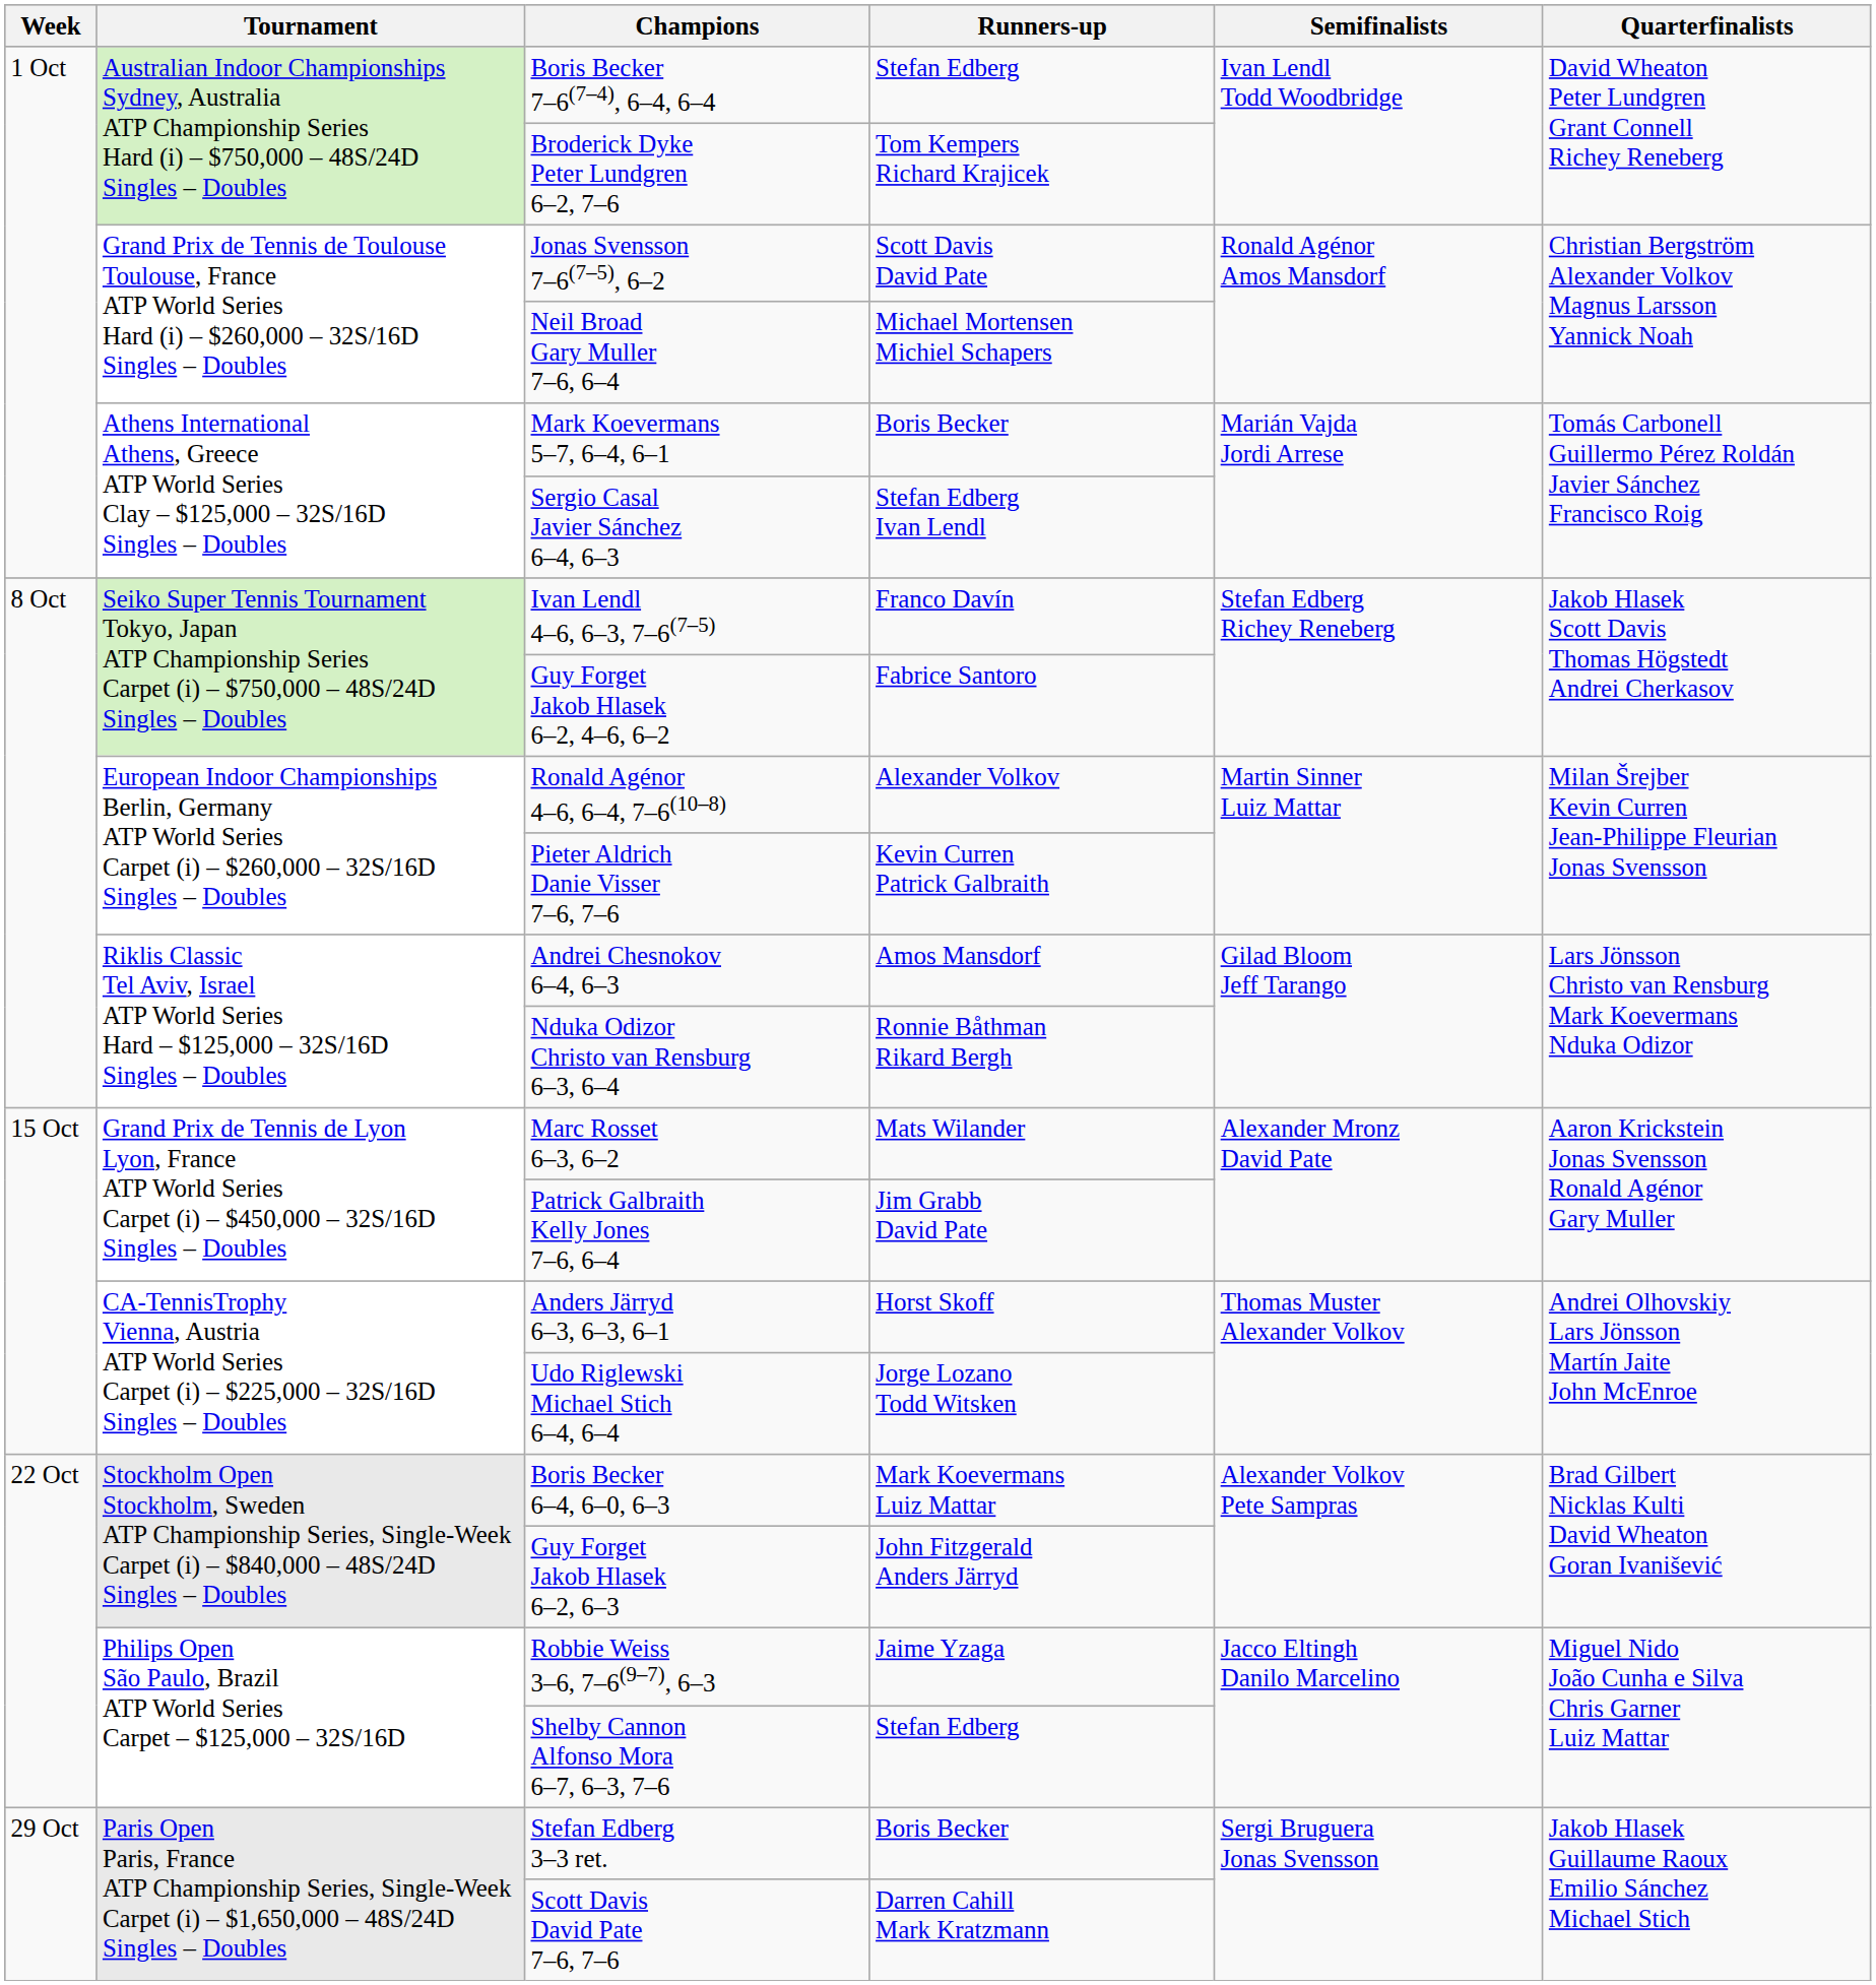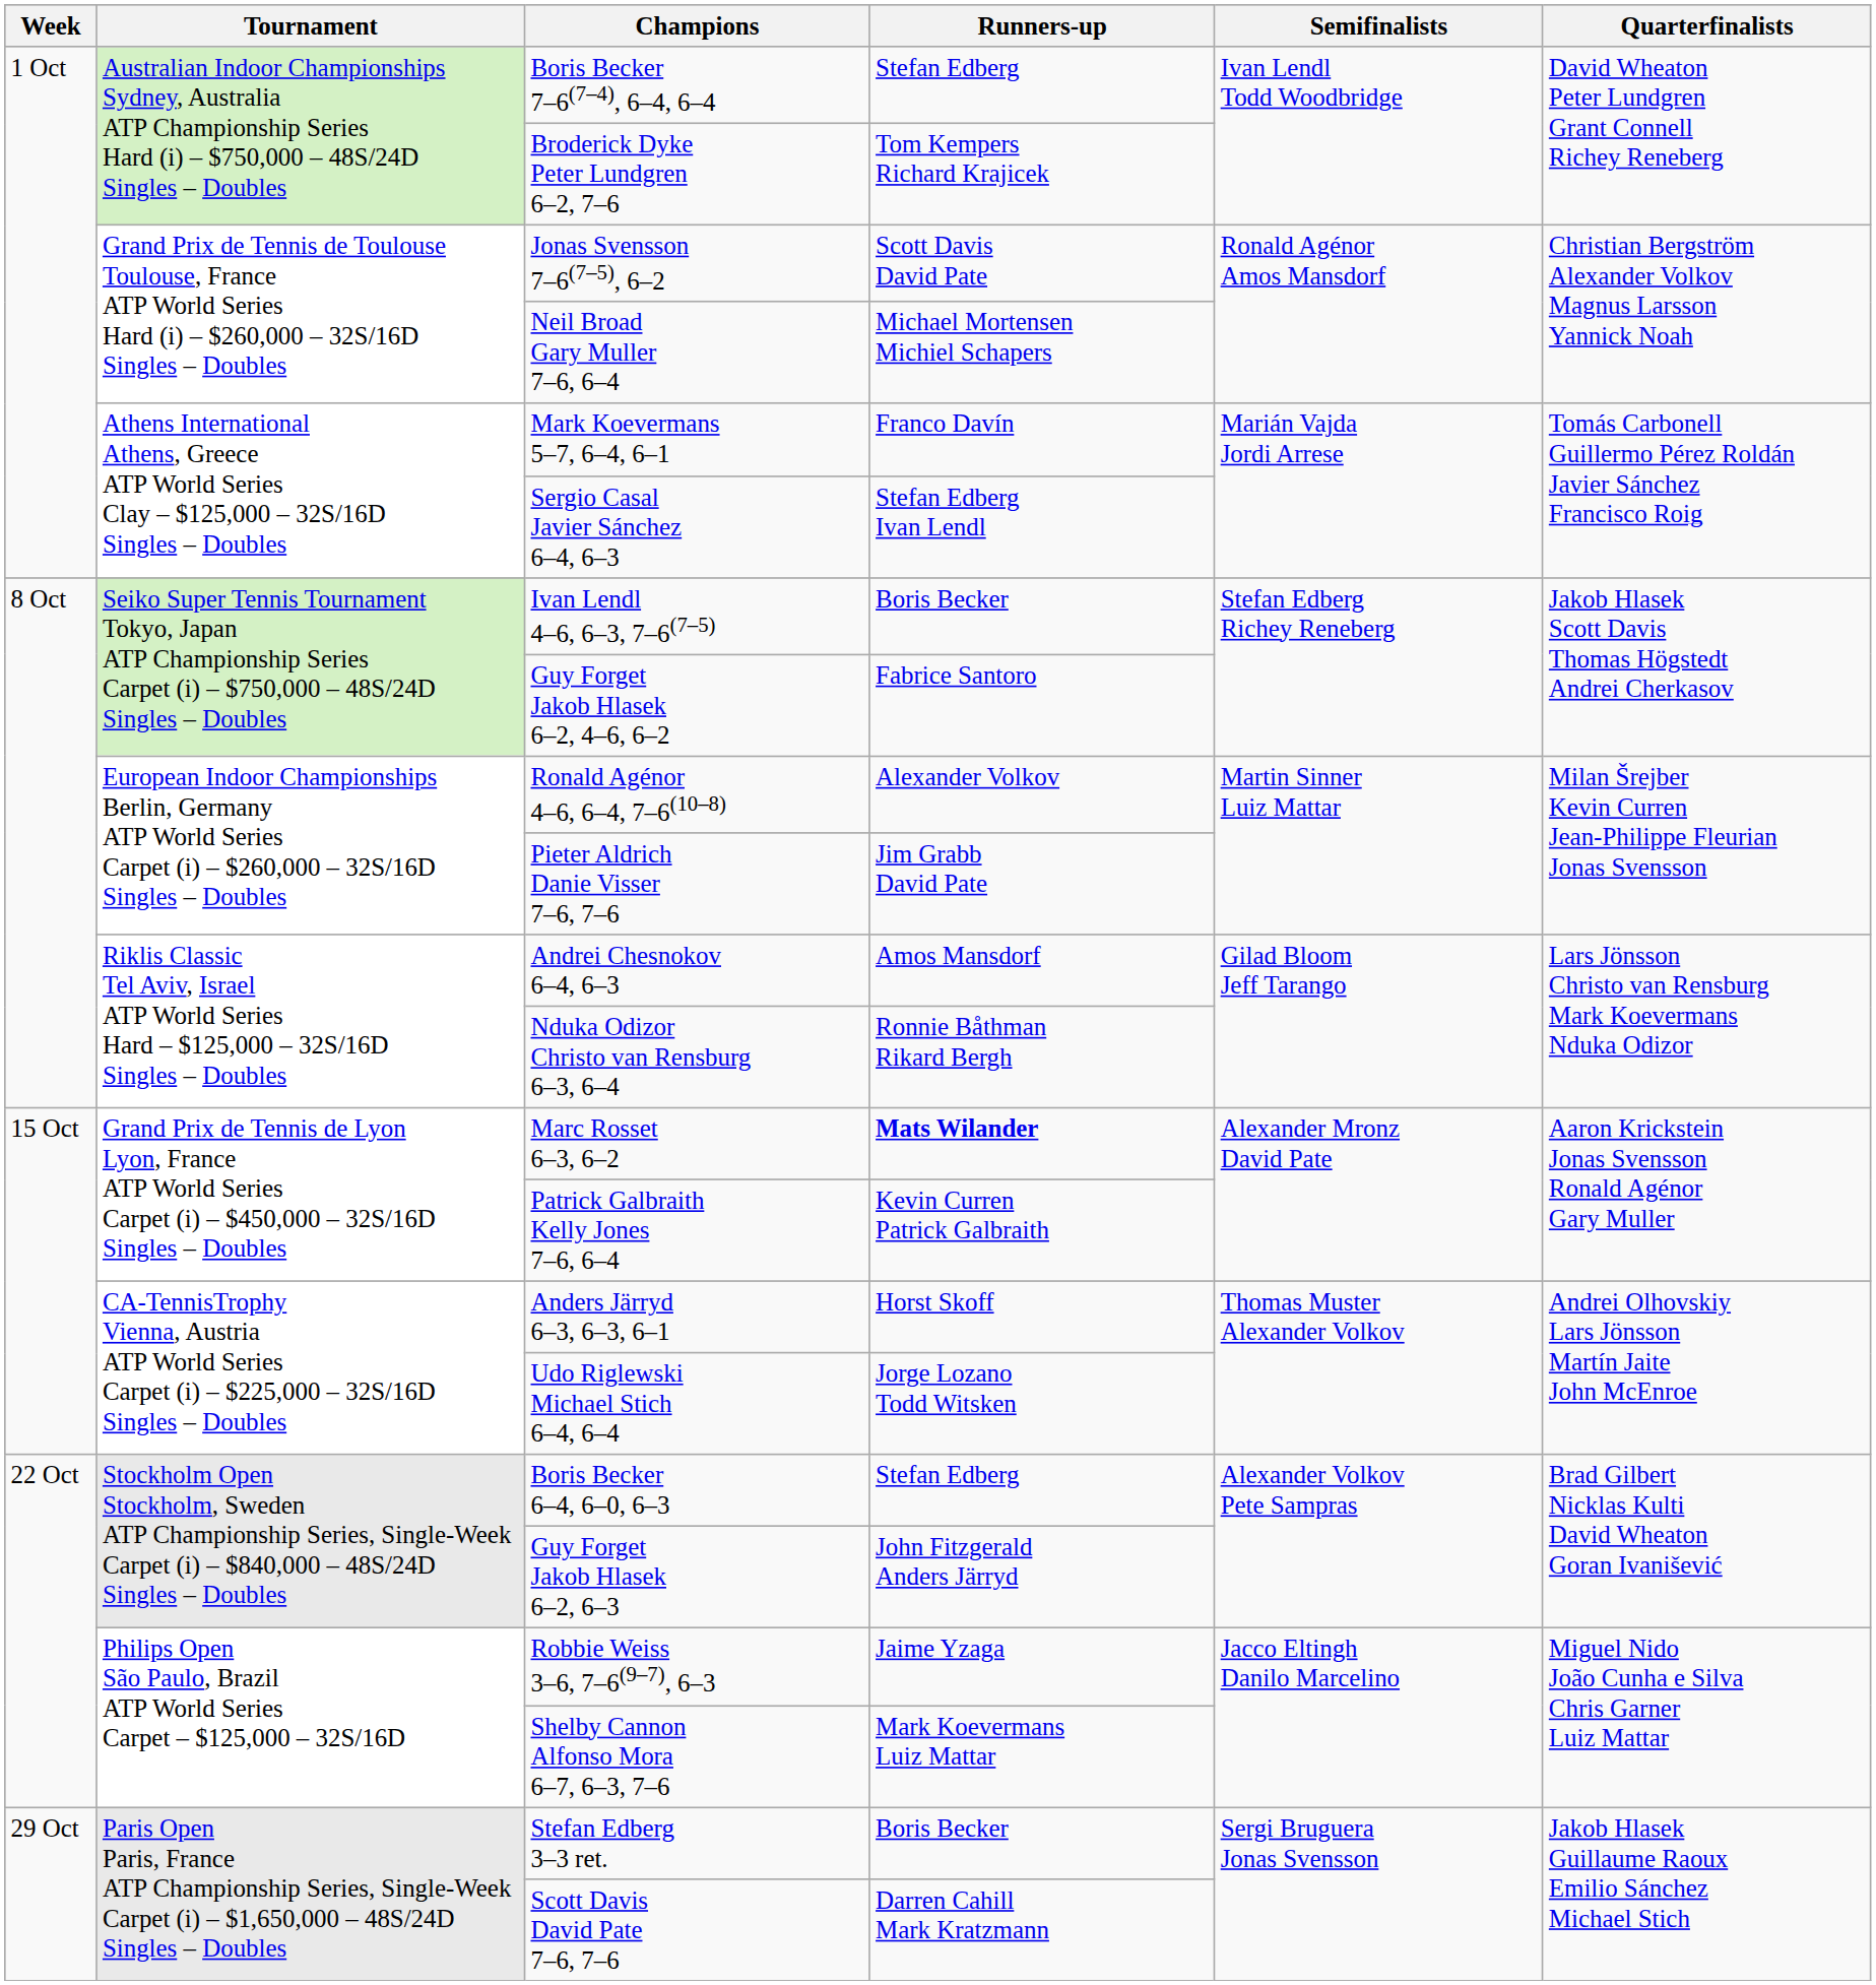 <table class=wikitable style=font-size:95%>
 <tr>
 <th style="width:48px;">Week</th>
 <th style="width:250px;">Tournament</th>
 <th style="width:200px;">Champions</th>
 <th style="width:200px;">Runners-up</th>
 <th style="width:190px;">Semifinalists</th>
 <th style="width:190px;">Quarterfinalists</th>
 </tr>
 <tr valign=top>
 <td rowspan=6>1 Oct</td>
 <td style="background:#D4F1C5;" rowspan=2><a href='#'>Australian Indoor Championships</a> <br> <a href='#'>Sydney</a>, Australia <br> ATP Championship Series <br> Hard (i) – $750,000 – 48S/24D <br><a href='#'>Singles</a> – <a href='#'>Doubles</a></td>
 <td> <a href='#'>Boris Becker</a> <br> 7–6<sup>(7–4)</sup>, 6–4, 6–4</td>
 <td> <a href='#'>Stefan Edberg</a></td>
 <td rowspan=2> <a href='#'>Ivan Lendl</a> <br>  <a href='#'>Todd Woodbridge</a></td>
 <td rowspan=2> <a href='#'>David Wheaton</a> <br>  <a href='#'>Peter Lundgren</a> <br>  <a href='#'>Grant Connell</a> <br>  <a href='#'>Richey Reneberg</a></td>
 </tr>
 <tr valign=top>
 <td> <a href='#'>Broderick Dyke</a> <br>  <a href='#'>Peter Lundgren</a> <br> 6–2, 7–6</td>
 <td> <a href='#'>Tom Kempers</a> <br>  <a href='#'>Richard Krajicek</a></td>
 </tr>
 <tr valign=top>
 <td style="background:#FFF;" rowspan=2><a href='#'>Grand Prix de Tennis de Toulouse</a> <br> <a href='#'>Toulouse</a>, France <br> ATP World Series <br> Hard (i) – $260,000 – 32S/16D <br><a href='#'>Singles</a> – <a href='#'>Doubles</a></td>
 <td> <a href='#'>Jonas Svensson</a> <br> 7–6<sup>(7–5)</sup>, 6–2</td>
 <td> <a href='#'>Scott Davis</a> <br>  <a href='#'>David Pate</a></td>
 <td rowspan=2> <a href='#'>Ronald Agénor</a> <br>  <a href='#'>Amos Mansdorf</a></td>
 <td rowspan=2> <a href='#'>Christian Bergström</a> <br>  <a href='#'>Alexander Volkov</a> <br>  <a href='#'>Magnus Larsson</a> <br>  <a href='#'>Yannick Noah</a></td>
 </tr>
 <tr valign=top>
 <td> <a href='#'>Neil Broad</a> <br>  <a href='#'>Gary Muller</a> <br> 7–6, 6–4</td>
 <td> <a href='#'>Michael Mortensen</a> <br>  <a href='#'>Michiel Schapers</a></td>
 </tr>
 <tr valign=top>
 <td style="background:#FFF;" rowspan=2><a href='#'>Athens International</a> <br> <a href='#'>Athens</a>, Greece <br> ATP World Series <br> Clay – $125,000 – 32S/16D <br><a href='#'>Singles</a> – <a href='#'>Doubles</a></td>
 <td> <a href='#'>Mark Koevermans</a> <br> 5–7, 6–4, 6–1</td>
-<td> <a href='#'>Boris Becker</a></td>
+<td> <a href='#'>Franco Davín</a></td>
 <td rowspan=2> <a href='#'>Marián Vajda</a> <br>  <a href='#'>Jordi Arrese</a></td>
 <td rowspan=2> <a href='#'>Tomás Carbonell</a> <br>  <a href='#'>Guillermo Pérez Roldán</a> <br>  <a href='#'>Javier Sánchez</a> <br>  <a href='#'>Francisco Roig</a></td>
 </tr>
 <tr valign=top>
 <td> <a href='#'>Sergio Casal</a> <br>  <a href='#'>Javier Sánchez</a> <br> 6–4, 6–3</td>
 <td> <a href='#'>Stefan Edberg</a> <br>  <a href='#'>Ivan Lendl</a></td>
 </tr>
 <tr valign=top>
 <td rowspan=6>8 Oct</td>
 <td style="background:#D4F1C5;" rowspan=2><a href='#'>Seiko Super Tennis Tournament</a> <br> Tokyo, Japan <br> ATP Championship Series <br> Carpet (i) – $750,000 – 48S/24D <br> <a href='#'>Singles</a> – <a href='#'>Doubles</a></td>
 <td> <a href='#'>Ivan Lendl</a> <br> 4–6, 6–3, 7–6<sup>(7–5)</sup></td>
-<td> <a href='#'>Franco Davín</a></td>
+<td> <a href='#'>Boris Becker</a></td>
 <td rowspan=2> <a href='#'>Stefan Edberg</a> <br>  <a href='#'>Richey Reneberg</a></td>
 <td rowspan=2> <a href='#'>Jakob Hlasek</a> <br>  <a href='#'>Scott Davis</a> <br>  <a href='#'>Thomas Högstedt</a> <br>  <a href='#'>Andrei Cherkasov</a></td>
 </tr>
 <tr valign=top>
 <td> <a href='#'>Guy Forget</a> <br>  <a href='#'>Jakob Hlasek</a> <br> 6–2, 4–6, 6–2</td>
 <td> <a href='#'>Fabrice Santoro</a></td>
 </tr>
 <tr valign=top>
 <td style="background:#FFF;" rowspan=2><a href='#'>European Indoor Championships</a> <br> Berlin, Germany <br> ATP World Series <br> Carpet (i) – $260,000 – 32S/16D <br> <a href='#'>Singles</a> – <a href='#'>Doubles</a></td>
 <td> <a href='#'>Ronald Agénor</a> <br> 4–6, 6–4, 7–6<sup>(10–8)</sup></td>
 <td> <a href='#'>Alexander Volkov</a></td>
 <td rowspan=2> <a href='#'>Martin Sinner</a> <br>  <a href='#'>Luiz Mattar</a></td>
 <td rowspan=2> <a href='#'>Milan Šrejber</a> <br>  <a href='#'>Kevin Curren</a> <br>  <a href='#'>Jean-Philippe Fleurian</a> <br>  <a href='#'>Jonas Svensson</a></td>
 </tr>
 <tr valign=top>
 <td> <a href='#'>Pieter Aldrich</a> <br>  <a href='#'>Danie Visser</a> <br> 7–6, 7–6</td>
-<td> <a href='#'>Kevin Curren</a> <br>  <a href='#'>Patrick Galbraith</a></td>
+<td> <a href='#'>Jim Grabb</a> <br>  <a href='#'>David Pate</a></td>
 </tr>
 <tr valign=top>
 <td style="background:#FFF;" rowspan=2><a href='#'>Riklis Classic</a> <br> <a href='#'>Tel Aviv</a>, <a href='#'>Israel</a> <br> ATP World Series <br> Hard – $125,000 – 32S/16D <br> <a href='#'>Singles</a> – <a href='#'>Doubles</a></td>
 <td> <a href='#'>Andrei Chesnokov</a> <br> 6–4, 6–3</td>
 <td> <a href='#'>Amos Mansdorf</a></td>
 <td rowspan=2> <a href='#'>Gilad Bloom</a> <br>  <a href='#'>Jeff Tarango</a></td>
 <td rowspan=2> <a href='#'>Lars Jönsson</a> <br>  <a href='#'>Christo van Rensburg</a> <br>  <a href='#'>Mark Koevermans</a> <br>  <a href='#'>Nduka Odizor</a></td>
 </tr>
 <tr valign=top>
 <td> <a href='#'>Nduka Odizor</a> <br>  <a href='#'>Christo van Rensburg</a> <br> 6–3, 6–4</td>
 <td> <a href='#'>Ronnie Båthman</a> <br>  <a href='#'>Rikard Bergh</a></td>
 </tr>
 <tr valign=top>
 <td rowspan=4>15 Oct</td>
 <td style="background:#FFF;" rowspan=2><a href='#'>Grand Prix de Tennis de Lyon</a> <br> <a href='#'>Lyon</a>, France <br> ATP World Series <br> Carpet (i) – $450,000 – 32S/16D <br> <a href='#'>Singles</a> – <a href='#'>Doubles</a></td>
 <td> <a href='#'>Marc Rosset</a> <br> 6–3, 6–2</td>
-<td> <a href='#'>Mats Wilander</a></td>
+<td><strong> <a href='#'>Mats Wilander</a></strong></td>
 <td rowspan=2> <a href='#'>Alexander Mronz</a> <br>  <a href='#'>David Pate</a></td>
 <td rowspan=2> <a href='#'>Aaron Krickstein</a> <br>  <a href='#'>Jonas Svensson</a> <br>  <a href='#'>Ronald Agénor</a> <br>  <a href='#'>Gary Muller</a></td>
 </tr>
 <tr valign=top>
 <td> <a href='#'>Patrick Galbraith</a> <br>  <a href='#'>Kelly Jones</a> <br> 7–6, 6–4</td>
-<td> <a href='#'>Jim Grabb</a> <br>  <a href='#'>David Pate</a></td>
+<td> <a href='#'>Kevin Curren</a> <br>  <a href='#'>Patrick Galbraith</a></td>
 </tr>
 <tr valign=top>
 <td style="background:#FFF;" rowspan=2><a href='#'>CA-TennisTrophy</a> <br> <a href='#'>Vienna</a>, Austria <br> ATP World Series <br> Carpet (i) – $225,000 – 32S/16D <br> <a href='#'>Singles</a> – <a href='#'>Doubles</a></td>
 <td> <a href='#'>Anders Järryd</a> <br> 6–3, 6–3, 6–1</td>
 <td> <a href='#'>Horst Skoff</a></td>
 <td rowspan=2> <a href='#'>Thomas Muster</a> <br>  <a href='#'>Alexander Volkov</a></td>
 <td rowspan=2> <a href='#'>Andrei Olhovskiy</a> <br>  <a href='#'>Lars Jönsson</a> <br>  <a href='#'>Martín Jaite</a> <br>  <a href='#'>John McEnroe</a></td>
 </tr>
 <tr valign=top>
 <td> <a href='#'>Udo Riglewski</a> <br>  <a href='#'>Michael Stich</a> <br> 6–4, 6–4</td>
 <td> <a href='#'>Jorge Lozano</a> <br>  <a href='#'>Todd Witsken</a></td>
 </tr>
 <tr valign=top>
 <td rowspan=4>22 Oct</td>
 <td style="background:#E9E9E9;" rowspan=2><a href='#'>Stockholm Open</a> <br> <a href='#'>Stockholm</a>, Sweden <br> ATP Championship Series, Single-Week <br> Carpet (i) – $840,000 – 48S/24D <br> <a href='#'>Singles</a> – <a href='#'>Doubles</a></td>
 <td> <a href='#'>Boris Becker</a> <br> 6–4, 6–0, 6–3</td>
-<td> <a href='#'>Mark Koevermans</a> <br>  <a href='#'>Luiz Mattar</a></td>
+<td> <a href='#'>Stefan Edberg</a></td>
 <td rowspan=2> <a href='#'>Alexander Volkov</a> <br>  <a href='#'>Pete Sampras</a></td>
 <td rowspan=2> <a href='#'>Brad Gilbert</a> <br>  <a href='#'>Nicklas Kulti</a> <br>  <a href='#'>David Wheaton</a> <br>  <a href='#'>Goran Ivanišević</a></td>
 </tr>
 <tr valign=top>
 <td> <a href='#'>Guy Forget</a> <br>  <a href='#'>Jakob Hlasek</a> <br> 6–2, 6–3</td>
 <td> <a href='#'>John Fitzgerald</a> <br>  <a href='#'>Anders Järryd</a></td>
 </tr>
 <tr valign=top>
 <td style="background:#FFF;" rowspan=2><a href='#'>Philips Open</a> <br> <a href='#'>São Paulo</a>, Brazil <br> ATP World Series <br> Carpet – $125,000 – 32S/16D</td>
 <td> <a href='#'>Robbie Weiss</a> <br> 3–6, 7–6<sup>(9–7)</sup>, 6–3</td>
 <td> <a href='#'>Jaime Yzaga</a></td>
 <td rowspan=2> <a href='#'>Jacco Eltingh</a> <br>  <a href='#'>Danilo Marcelino</a></td>
 <td rowspan=2> <a href='#'>Miguel Nido</a> <br>  <a href='#'>João Cunha e Silva</a> <br>  <a href='#'>Chris Garner</a> <br>  <a href='#'>Luiz Mattar</a></td>
 </tr>
 <tr valign=top>
 <td> <a href='#'>Shelby Cannon</a> <br>  <a href='#'>Alfonso Mora</a> <br> 6–7, 6–3, 7–6</td>
-<td> <a href='#'>Stefan Edberg</a></td>
+<td> <a href='#'>Mark Koevermans</a> <br>  <a href='#'>Luiz Mattar</a></td>
 </tr>
 <tr valign=top>
 <td rowspan=2>29 Oct</td>
 <td style="background:#E9E9E9;" rowspan=2><a href='#'>Paris Open</a> <br> Paris, France <br> ATP Championship Series, Single-Week <br> Carpet (i) – $1,650,000 – 48S/24D <br> <a href='#'>Singles</a> – <a href='#'>Doubles</a></td>
 <td> <a href='#'>Stefan Edberg</a> <br> 3–3 ret.</td>
 <td> <a href='#'>Boris Becker</a></td>
 <td rowspan=2> <a href='#'>Sergi Bruguera</a> <br>  <a href='#'>Jonas Svensson</a></td>
 <td rowspan=2> <a href='#'>Jakob Hlasek</a> <br>  <a href='#'>Guillaume Raoux</a> <br>  <a href='#'>Emilio Sánchez</a> <br>  <a href='#'>Michael Stich</a></td>
 </tr>
 <tr valign=top>
 <td> <a href='#'>Scott Davis</a> <br>  <a href='#'>David Pate</a> <br> 7–6, 7–6</td>
 <td> <a href='#'>Darren Cahill</a> <br>  <a href='#'>Mark Kratzmann</a></td>
 </tr>
 </table>
